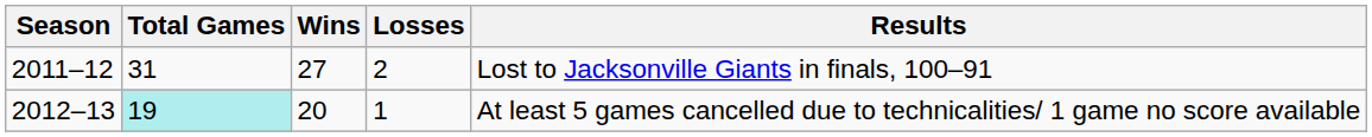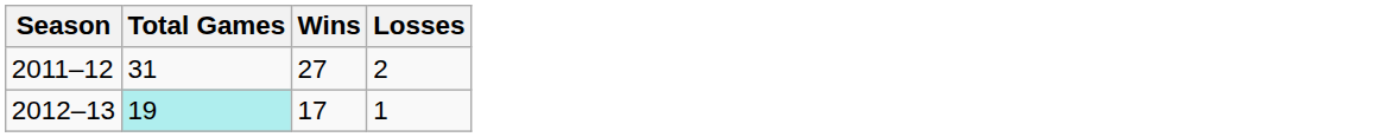 <table class="wikitable">
 <tr>
 <th>Season</th>
 <th>Total Games</th>
 <th>Wins</th>
 <th>Losses</th>
-<th>Results</th>
 </tr>
 <tr>
 <td>2011–12</td>
 <td>31</td>
 <td>27</td>
 <td>2</td>
-<td>Lost to <a href='#'>Jacksonville Giants</a> in finals, 100–91</td>
 </tr>
 <tr>
 <td>2012–13</td>
 <td style="background: paleturquoise;">19</td>
-<td>20</td>
+<td>17</td>
 <td>1</td>
-<td>At least 5 games cancelled due to technicalities/ 1 game no score available</td>
 </tr>
 </table>
